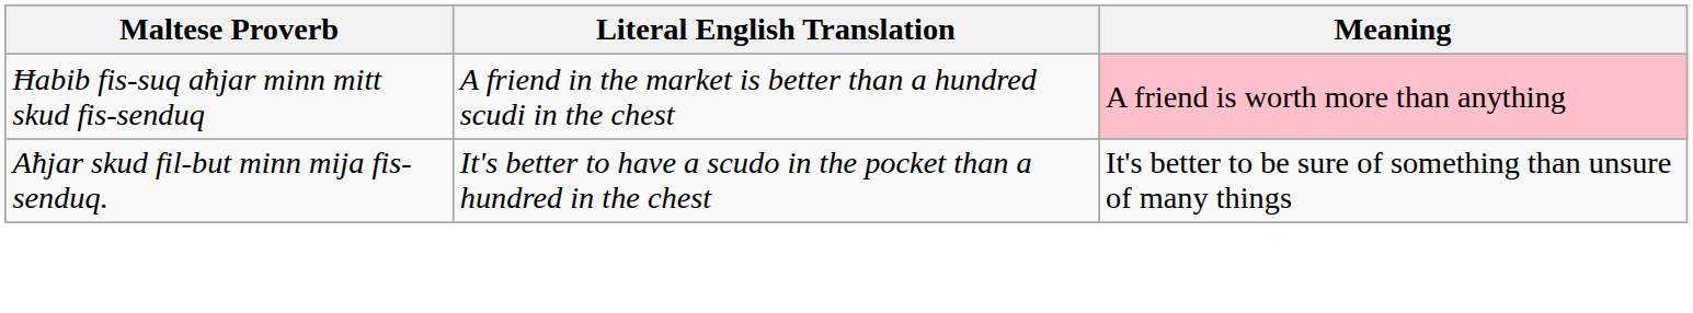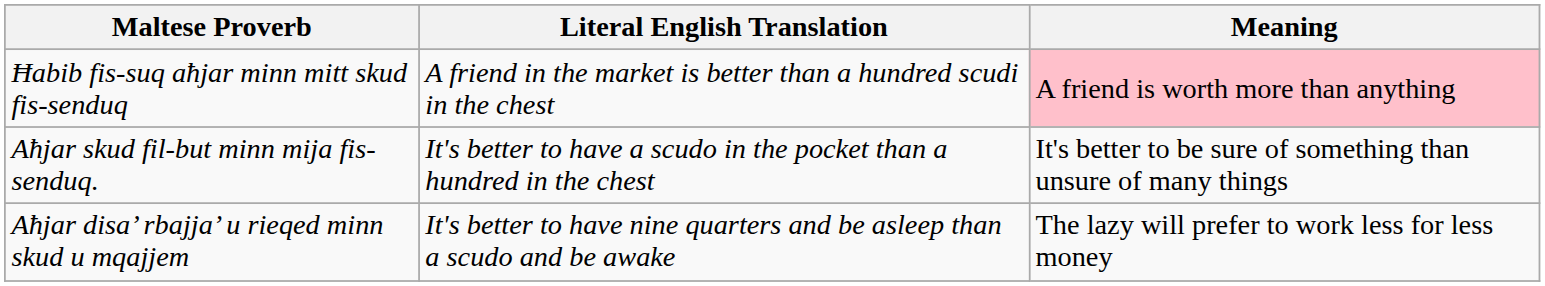 <table class="wikitable">
 <tr>
 <th>Maltese Proverb</th>
 <th>Literal English Translation</th>
 <th>Meaning</th>
 </tr>
 <tr>
 <td><em>Ħabib fis-suq aħjar minn mitt skud fis-senduq</em></td>
 <td><em>A friend in the market is better than a hundred scudi in the chest</em></td>
 <td style="background: pink;">A friend is worth more than anything</td>
 </tr>
 <tr>
 <td><em>Aħjar skud fil-but minn mija fis-senduq.</em></td>
 <td><em>It's better to have a scudo in the pocket than a hundred in the chest</em></td>
 <td>It's better to be sure of something than unsure of many things</td>
 </tr>
+<tr>
+<td><em>Aħjar disa’ rbajja’ u rieqed minn skud u mqajjem</em></td>
+<td><em>It's better to have nine quarters and be asleep than a scudo and be awake</em></td>
+<td>The lazy will prefer to work less for less money</td>
+</tr>
 </table>
